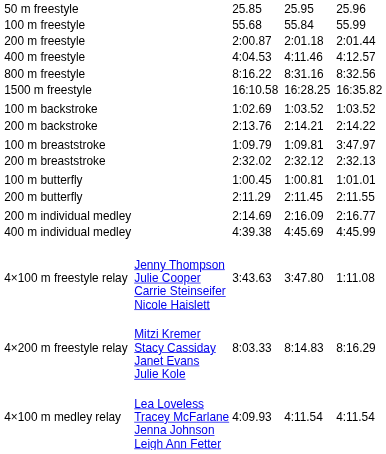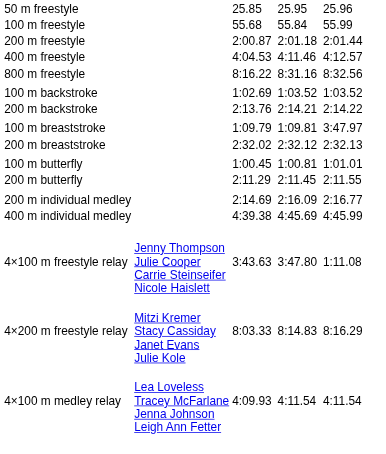 <table>
 <tr>
 <td>50 m freestyle</td>
 <td></td>
 <td>25.85</td>
 <td></td>
 <td>25.95</td>
 <td></td>
 <td>25.96</td>
 </tr>
 <tr>
 <td>100 m freestyle</td>
 <td></td>
 <td>55.68</td>
 <td></td>
 <td>55.84</td>
 <td></td>
 <td>55.99</td>
 </tr>
 <tr>
 <td>200 m freestyle</td>
 <td></td>
 <td>2:00.87</td>
 <td></td>
 <td>2:01.18</td>
 <td></td>
 <td>2:01.44</td>
 </tr>
 <tr>
 <td>400 m freestyle</td>
 <td></td>
 <td>4:04.53</td>
 <td></td>
 <td>4:11.46</td>
 <td></td>
 <td>4:12.57</td>
 </tr>
 <tr>
 <td>800 m freestyle</td>
 <td></td>
 <td>8:16.22 </td>
 <td></td>
 <td>8:31.16</td>
 <td></td>
 <td>8:32.56</td>
-</tr>
-<tr>
-<td>1500 m freestyle</td>
-<td></td>
-<td>16:10.58</td>
-<td></td>
-<td>16:28.25</td>
-<td></td>
-<td>16:35.82</td>
 </tr>
 <tr>
 <td></td>
 <td></td>
 <td></td>
 <td></td>
 <td></td>
 <td></td>
 <td></td>
 </tr>
 <tr>
 <td>100 m backstroke</td>
 <td></td>
 <td>1:02.69</td>
 <td></td>
 <td>1:03.52</td>
 <td></td>
 <td>1:03.52</td>
 </tr>
 <tr>
 <td>200 m backstroke</td>
 <td></td>
 <td>2:13.76</td>
 <td></td>
 <td>2:14.21</td>
 <td></td>
 <td>2:14.22</td>
 </tr>
 <tr>
 <td></td>
 <td></td>
 <td></td>
 <td></td>
 <td></td>
 <td></td>
 <td></td>
 </tr>
 <tr>
 <td>100 m breaststroke</td>
 <td></td>
 <td>1:09.79</td>
 <td></td>
 <td>1:09.81</td>
 <td></td>
 <td>3:47.97</td>
 </tr>
 <tr>
 <td>200 m breaststroke</td>
 <td></td>
 <td>2:32.02</td>
 <td></td>
 <td>2:32.12</td>
 <td></td>
 <td>2:32.13</td>
 </tr>
 <tr>
 <td></td>
 <td></td>
 <td></td>
 <td></td>
 <td></td>
 <td></td>
 <td></td>
 </tr>
 <tr>
 <td>100 m butterfly</td>
 <td></td>
 <td>1:00.45</td>
 <td></td>
 <td>1:00.81</td>
 <td></td>
 <td>1:01.01</td>
 </tr>
 <tr>
 <td>200 m butterfly</td>
 <td></td>
 <td>2:11.29</td>
 <td></td>
 <td>2:11.45</td>
 <td></td>
 <td>2:11.55</td>
 </tr>
 <tr>
 <td></td>
 <td></td>
 <td></td>
 <td></td>
 <td></td>
 <td></td>
 <td></td>
 </tr>
 <tr>
 <td>200 m individual medley</td>
 <td></td>
 <td>2:14.69</td>
 <td></td>
 <td>2:16.09</td>
 <td></td>
 <td>2:16.77</td>
 </tr>
 <tr>
 <td>400 m individual medley</td>
 <td></td>
 <td>4:39.38</td>
 <td></td>
 <td>4:45.69</td>
 <td></td>
 <td>4:45.99</td>
 </tr>
 <tr>
 <td></td>
 <td></td>
 <td></td>
 <td></td>
 <td></td>
 <td></td>
 <td></td>
 </tr>
 <tr>
 <td>4×100 m freestyle relay</td>
 <td><br><a href='#'>Jenny Thompson</a> <br><a href='#'>Julie Cooper</a> <br><a href='#'>Carrie Steinseifer</a> <br><a href='#'>Nicole Haislett</a></td>
 <td>3:43.63</td>
 <td></td>
 <td>3:47.80</td>
 <td></td>
 <td>1:11.08</td>
 </tr>
 <tr>
 <td>4×200 m freestyle relay</td>
 <td><br><a href='#'>Mitzi Kremer</a> <br><a href='#'>Stacy Cassiday</a> <br><a href='#'>Janet Evans</a> <br><a href='#'>Julie Kole</a></td>
 <td>8:03.33</td>
 <td></td>
 <td>8:14.83</td>
 <td></td>
 <td>8:16.29</td>
 </tr>
 <tr>
 <td>4×100 m medley relay</td>
 <td><br><a href='#'>Lea Loveless</a> <br><a href='#'>Tracey McFarlane</a> <br><a href='#'>Jenna Johnson</a> <br><a href='#'>Leigh Ann Fetter</a></td>
 <td>4:09.93</td>
 <td></td>
 <td>4:11.54</td>
 <td></td>
 <td>4:11.54</td>
 </tr>
 </table>
